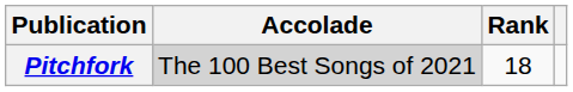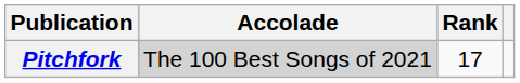 <table class="wikitable sortable plainrowheaders" style="text-align:center;">
 <tr>
 <th>Publication</th>
 <th class="unsortable">Accolade</th>
 <th>Rank</th>
 <th class="unsortable"></th>
 </tr>
 <tr>
 <th scope="row"><em><a href='#'>Pitchfork</a></em></th>
 <td style="background: lightgrey;">The 100 Best Songs of 2021</td>
-<td>18</td>
+<td>17</td>
 <td></td>
 </tr>
 </table>
